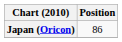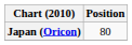 <table class="wikitable plainrowheaders">
 <tr>
 <th>Chart (2010)</th>
 <th>Position</th>
 </tr>
 <tr>
 <th scope="row">Japan (<a href='#'>Oricon</a>)</th>
-<td align="center">86</td>
+<td align="center">80</td>
 </tr>
 <tr>
 </tr>
 </table>
